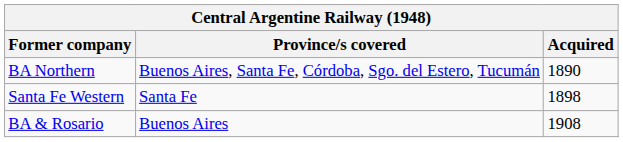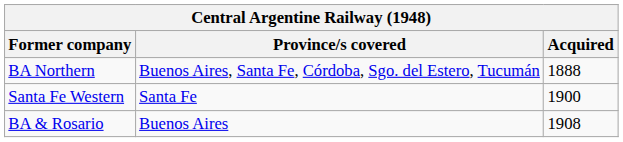 <table class="wikitable sortable">
 <tr>
 <th colspan="3">Central Argentine Railway (1948)</th>
 </tr>
 <tr>
 <th>Former company</th>
 <th>Province/s covered</th>
 <th>Acquired</th>
 </tr>
 <tr>
 <td><a href='#'>BA Northern</a></td>
 <td><a href='#'>Buenos Aires</a>, <a href='#'>Santa Fe</a>, <a href='#'>Córdoba</a>, <a href='#'>Sgo. del Estero</a>, <a href='#'>Tucumán</a></td>
-<td>1890</td>
+<td>1888</td>
 </tr>
 <tr>
 <td><a href='#'>Santa Fe Western</a></td>
 <td><a href='#'>Santa Fe</a></td>
-<td>1898</td>
+<td>1900</td>
 </tr>
 <tr>
 <td><a href='#'>BA & Rosario</a></td>
 <td><a href='#'>Buenos Aires</a></td>
 <td>1908</td>
 </tr>
 </table>
